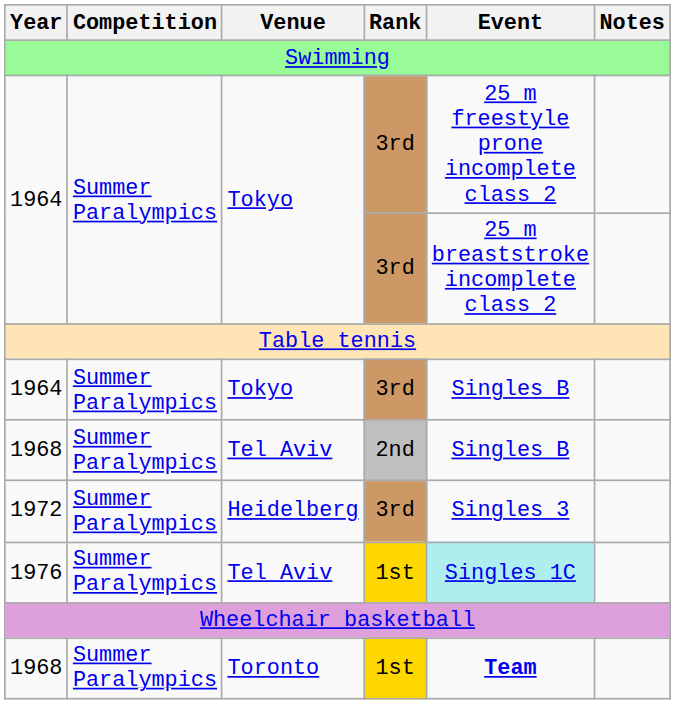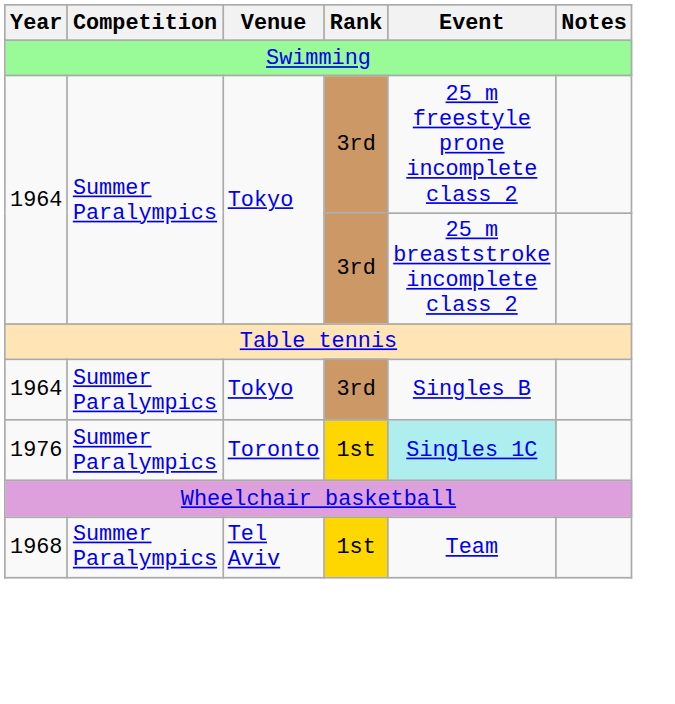 <table class="wikitable" width=60% style="font-size:100%; text-align:center;">
 <tr>
 <th>Year</th>
 <th>Competition</th>
 <th>Venue</th>
 <th>Rank</th>
 <th>Event</th>
 <th>Notes</th>
 </tr>
 <tr>
 <td colspan=6 bgcolor=palegreen><a href='#'>Swimming</a></td>
 </tr>
 <tr>
 <td rowspan=2>1964</td>
 <td rowspan=2 align=left><a href='#'>Summer Paralympics</a></td>
 <td rowspan=2 align=left> <a href='#'>Tokyo</a></td>
 <td bgcolor=cc9966>3rd</td>
 <td><a href='#'>25 m freestyle prone incomplete class 2</a></td>
 <td></td>
 </tr>
 <tr>
 <td bgcolor=cc9966>3rd</td>
 <td><a href='#'>25 m breaststroke incomplete class 2</a></td>
 <td></td>
 </tr>
 <tr>
 <td colspan=6 bgcolor=moccasin><a href='#'>Table tennis</a></td>
 </tr>
 <tr>
 <td rowspan=1>1964</td>
 <td rowspan=1 align=left><a href='#'>Summer Paralympics</a></td>
 <td rowspan=1 align=left> <a href='#'>Tokyo</a></td>
 <td bgcolor=cc9966>3rd</td>
 <td><a href='#'>Singles B</a></td>
 <td></td>
 </tr>
 <tr>
-<td rowspan=1>1968</td>
-<td rowspan=1 align=left><a href='#'>Summer Paralympics</a></td>
-<td rowspan=1 align=left> <a href='#'>Tel Aviv</a></td>
-<td bgcolor=silver>2nd</td>
-<td><a href='#'>Singles B</a></td>
-<td></td>
-</tr>
-<tr>
-<td rowspan=1>1972</td>
-<td rowspan=1 align=left><a href='#'>Summer Paralympics</a></td>
-<td rowspan=1 align=left> <a href='#'>Heidelberg</a></td>
-<td bgcolor=cc9966>3rd</td>
-<td><a href='#'>Singles 3</a></td>
-<td></td>
-</tr>
-<tr>
 <td rowspan=1>1976</td>
 <td rowspan=1 align=left><a href='#'>Summer Paralympics</a></td>
-<td rowspan=1 align=left> <a href='#'>Tel Aviv</a></td>
+<td rowspan=1 align=left> <a href='#'>Toronto</a></td>
 <td bgcolor=gold>1st</td>
 <td style="background: paleturquoise;"><a href='#'>Singles 1C</a></td>
 <td></td>
 </tr>
 <tr>
 <td colspan=6 bgcolor=plum><a href='#'>Wheelchair basketball</a></td>
 </tr>
 <tr>
 <td rowspan=1>1968</td>
 <td rowspan=1 align=left><a href='#'>Summer Paralympics</a></td>
-<td rowspan=1 align=left> <a href='#'>Toronto</a></td>
+<td rowspan=1 align=left> <a href='#'>Tel Aviv</a></td>
 <td bgcolor=gold>1st</td>
-<td><strong><a href='#'>Team</a></strong></td>
+<td><a href='#'>Team</a></td>
 <td></td>
 </tr>
 </table>
